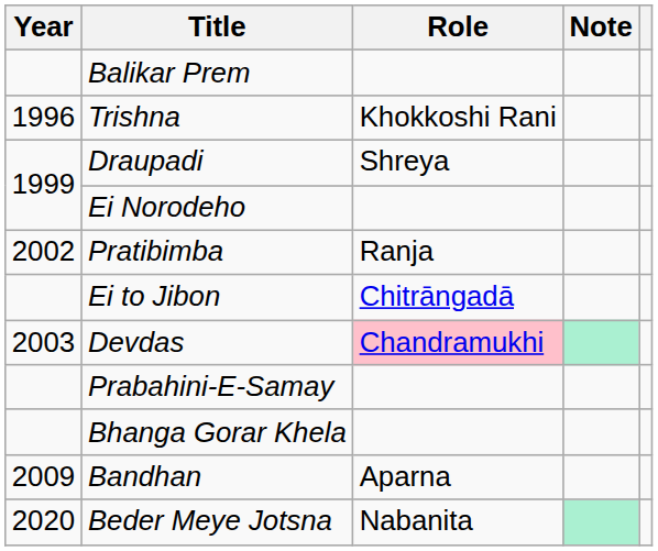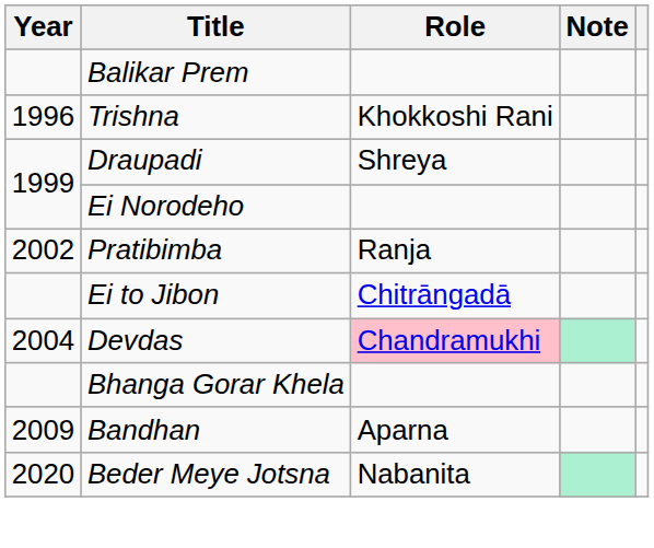 <table class="wikitable">
 <tr>
 <th>Year</th>
 <th>Title</th>
 <th>Role</th>
 <th>Note</th>
 <th></th>
 </tr>
 <tr>
 <td></td>
 <td><em>Balikar Prem</em></td>
 <td></td>
 <td></td>
 <td></td>
 </tr>
 <tr>
 <td>1996</td>
 <td><em>Trishna</em></td>
 <td>Khokkoshi Rani</td>
 <td></td>
 <td></td>
 </tr>
 <tr>
 <td rowspan="2">1999</td>
 <td><em>Draupadi</em></td>
 <td>Shreya</td>
 <td></td>
 <td></td>
 </tr>
 <tr>
 <td><em>Ei Norodeho</em></td>
 <td></td>
 <td></td>
 <td></td>
 </tr>
 <tr>
 <td>2002</td>
 <td><em>Pratibimba</em></td>
 <td>Ranja</td>
 <td></td>
 <td></td>
 </tr>
 <tr>
 <td></td>
 <td><em>Ei to Jibon</em></td>
 <td><a href='#'>Chitrāngadā</a></td>
 <td></td>
 <td></td>
 </tr>
 <tr>
-<td>2003</td>
+<td>2004</td>
 <td><em>Devdas</em></td>
 <td style="background: pink;"><a href='#'>Chandramukhi</a></td>
 <td bgcolor=#AAF0D1></td>
-<td></td>
-</tr>
-<tr>
-<td></td>
-<td><em>Prabahini-E-Samay</em></td>
-<td></td>
-<td></td>
 <td></td>
 </tr>
 <tr>
 <td></td>
 <td><em>Bhanga Gorar Khela</em></td>
 <td></td>
 <td></td>
 <td></td>
 </tr>
 <tr>
 <td>2009</td>
 <td><em>Bandhan</em></td>
 <td>Aparna</td>
 <td></td>
 <td></td>
 </tr>
 <tr>
 <td>2020</td>
 <td><em>Beder Meye Jotsna</em></td>
 <td>Nabanita</td>
 <td bgcolor=#AAF0D1></td>
 <td></td>
 </tr>
 </table>
